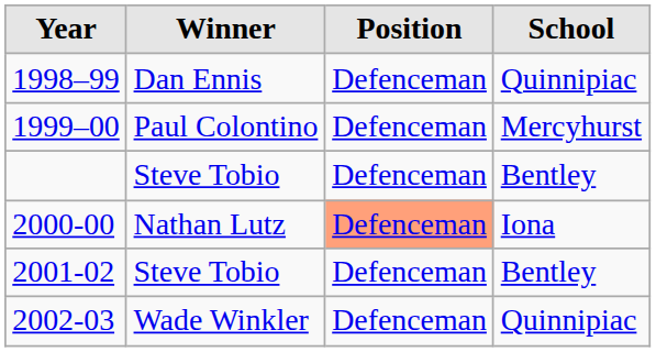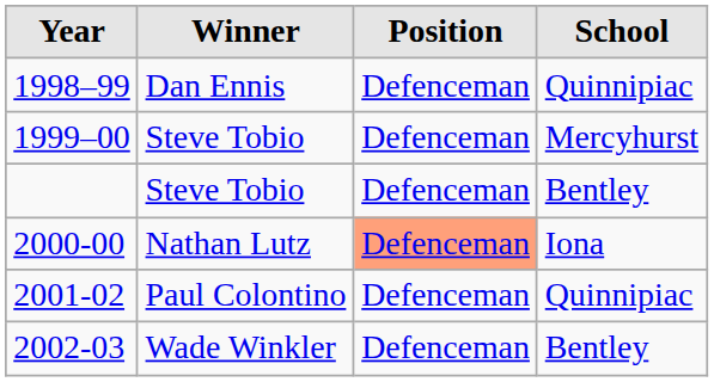 <table class="wikitable sortable">
 <tr>
 <th style="background:#e5e5e5;">Year</th>
 <th style="background:#e5e5e5;">Winner</th>
 <th style="background:#e5e5e5;">Position</th>
 <th style="background:#e5e5e5;">School</th>
 </tr>
 <tr>
 <td><a href='#'>1998–99</a></td>
 <td><a href='#'>Dan Ennis</a></td>
 <td><a href='#'>Defenceman</a></td>
 <td><a href='#'>Quinnipiac</a></td>
 </tr>
 <tr>
 <td><a href='#'>1999–00</a></td>
-<td><a href='#'>Paul Colontino</a></td>
+<td><a href='#'>Steve Tobio</a></td>
 <td><a href='#'>Defenceman</a></td>
 <td><a href='#'>Mercyhurst</a></td>
 </tr>
 <tr>
 <td></td>
 <td><a href='#'>Steve Tobio</a></td>
 <td><a href='#'>Defenceman</a></td>
 <td><a href='#'>Bentley</a></td>
 </tr>
 <tr>
 <td><a href='#'>2000-00</a></td>
 <td><a href='#'>Nathan Lutz</a></td>
 <td style="background: lightsalmon;"><a href='#'>Defenceman</a></td>
 <td><a href='#'>Iona</a></td>
 </tr>
 <tr>
 <td><a href='#'>2001-02</a></td>
-<td><a href='#'>Steve Tobio</a></td>
+<td><a href='#'>Paul Colontino</a></td>
 <td><a href='#'>Defenceman</a></td>
-<td><a href='#'>Bentley</a></td>
+<td><a href='#'>Quinnipiac</a></td>
 </tr>
 <tr>
 <td><a href='#'>2002-03</a></td>
 <td><a href='#'>Wade Winkler</a></td>
 <td><a href='#'>Defenceman</a></td>
-<td><a href='#'>Quinnipiac</a></td>
+<td><a href='#'>Bentley</a></td>
 </tr>
 </table>
